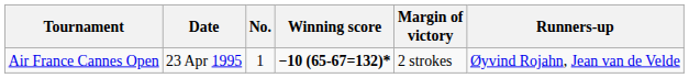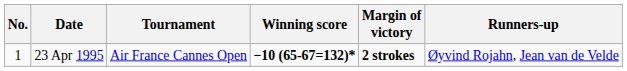 <table class="wikitable" style="font-size:95%;">
 <tr>
+<th>No.</th>
+<th>Date</th>
 <th>Tournament</th>
-<th>Date</th>
-<th>No.</th>
 <th>Winning score</th>
 <th>Margin of<br>victory</th>
 <th>Runners-up</th>
 </tr>
 <tr>
+<td align=center>1</td>
+<td align=right>23 Apr <a href='#'>1995</a></td>
 <td><a href='#'>Air France Cannes Open</a></td>
-<td align=right>23 Apr <a href='#'>1995</a></td>
-<td align=center>1</td>
 <td><strong>−10 (65-67=132)*</strong></td>
-<td>2 strokes</td>
+<td><strong>2 strokes</strong></td>
 <td> <a href='#'>Øyvind Rojahn</a>,  <a href='#'>Jean van de Velde</a></td>
 </tr>
 </table>
